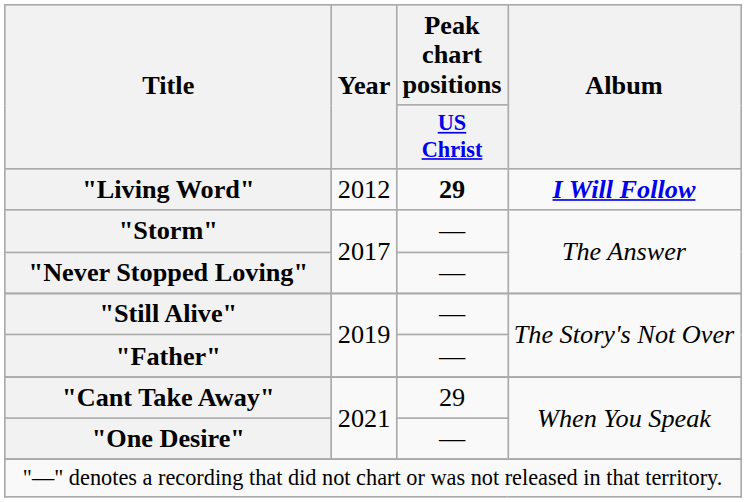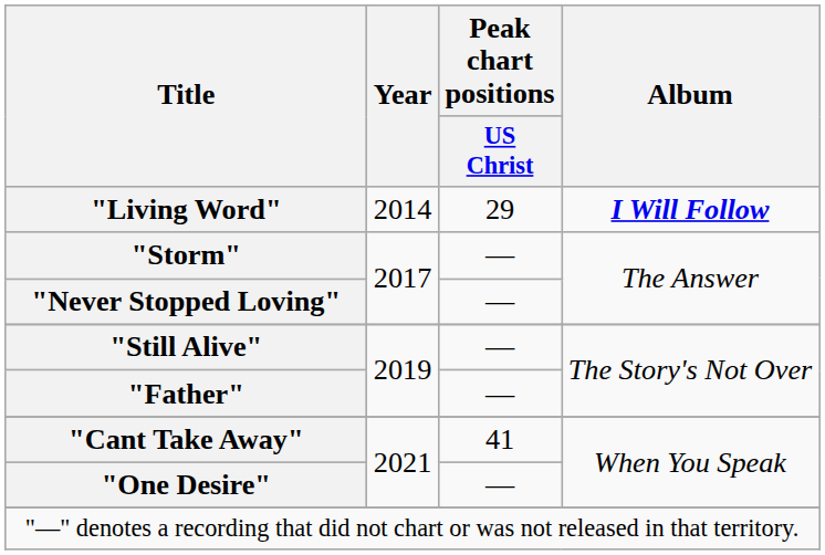 <table class="wikitable plainrowheaders" style="text-align:center;">
 <tr>
 <th rowspan="2" scope="col" style="width:12em;">Title</th>
 <th rowspan="2">Year</th>
 <th scope="col">Peak chart positions</th>
 <th rowspan="2">Album</th>
 </tr>
 <tr>
 <th scope="col" style="width:3em;font-size:85%;"><a href='#'>US<br>Christ</a><br></th>
 </tr>
 <tr>
 <th scope="row">"Living Word"</th>
-<td>2012</td>
-<td><strong>29</strong></td>
+<td>2014</td>
+<td>29</td>
 <td><strong><em><a href='#'>I Will Follow</a></em></strong></td>
 </tr>
 <tr>
 <th scope="row">"Storm"</th>
 <td rowspan="2">2017</td>
 <td>—</td>
 <td rowspan="2"><em>The Answer</em></td>
 </tr>
 <tr>
 <th scope="row">"Never Stopped Loving"</th>
 <td>—</td>
 </tr>
 <tr>
 </tr>
 <tr>
 <th scope="row">"Still Alive"</th>
 <td rowspan="2">2019</td>
 <td>—</td>
 <td rowspan="2"><em>The Story's Not Over</em></td>
 </tr>
 <tr>
 <th scope="row">"Father"</th>
 <td>—</td>
 </tr>
 <tr>
 </tr>
 <tr>
 <th scope="row">"Cant Take Away"</th>
 <td rowspan="2">2021</td>
-<td>29</td>
+<td>41</td>
 <td rowspan="2"><em>When You Speak</em></td>
 </tr>
 <tr>
 <th scope="row">"One Desire"</th>
 <td>—</td>
 </tr>
 <tr>
 </tr>
 <tr>
 <td colspan="5" style="font-size:85%">"—" denotes a recording that did not chart or was not released in that territory.</td>
 </tr>
 </table>
